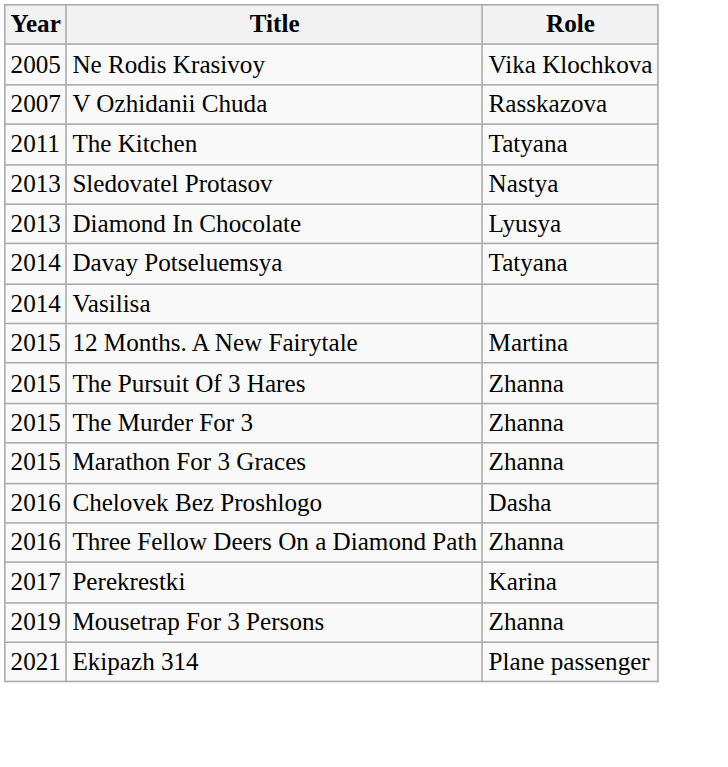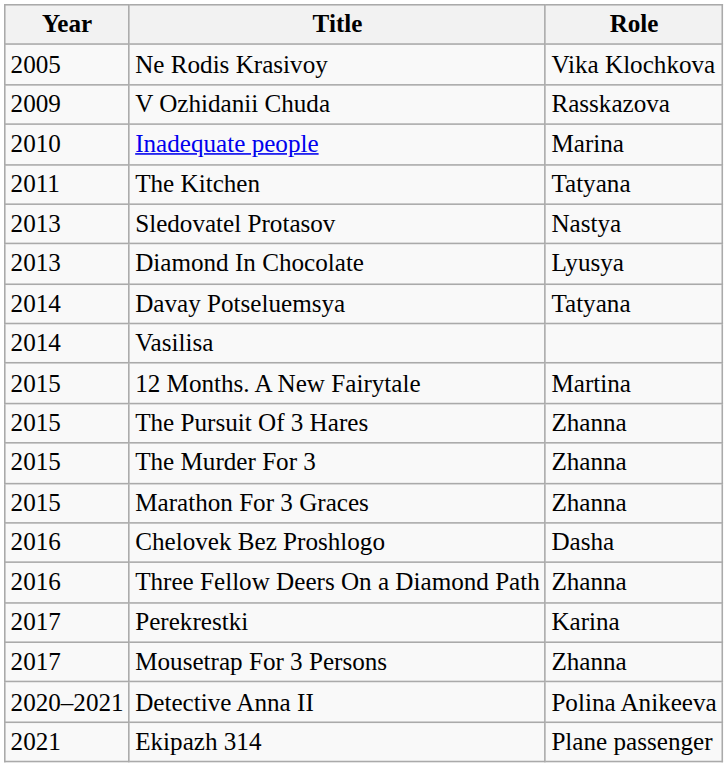 <table class="wikitable">
 <tr>
 <th>Year</th>
 <th>Title</th>
 <th>Role</th>
 </tr>
 <tr>
 <td>2005</td>
 <td>Ne Rodis Krasivoy</td>
 <td>Vika Klochkova</td>
 </tr>
 <tr>
-<td>2007</td>
+<td>2009</td>
 <td>V Ozhidanii Chuda</td>
 <td>Rasskazova</td>
+</tr>
+<tr>
+<td>2010</td>
+<td><a href='#'>Inadequate people</a></td>
+<td>Marina</td>
 </tr>
 <tr>
 <td>2011</td>
 <td>The Kitchen</td>
 <td>Tatyana</td>
 </tr>
 <tr>
 <td>2013</td>
 <td>Sledovatel Protasov</td>
 <td>Nastya</td>
 </tr>
 <tr>
 <td>2013</td>
 <td>Diamond In Chocolate</td>
 <td>Lyusya</td>
 </tr>
 <tr>
 <td>2014</td>
 <td>Davay Potseluemsya</td>
 <td>Tatyana</td>
 </tr>
 <tr>
 <td>2014</td>
 <td>Vasilisa</td>
 <td></td>
 </tr>
 <tr>
 <td>2015</td>
 <td>12 Months. A New Fairytale</td>
 <td>Martina</td>
 </tr>
 <tr>
 <td>2015</td>
 <td>The Pursuit Of 3 Hares</td>
 <td>Zhanna</td>
 </tr>
 <tr>
 <td>2015</td>
 <td>The Murder For 3</td>
 <td>Zhanna</td>
 </tr>
 <tr>
 <td>2015</td>
 <td>Marathon For 3 Graces</td>
 <td>Zhanna</td>
 </tr>
 <tr>
 <td>2016</td>
 <td>Chelovek Bez Proshlogo</td>
 <td>Dasha</td>
 </tr>
 <tr>
 <td>2016</td>
 <td>Three Fellow Deers On a Diamond Path</td>
 <td>Zhanna</td>
 </tr>
 <tr>
 <td>2017</td>
 <td>Perekrestki</td>
 <td>Karina</td>
 </tr>
 <tr>
-<td>2019</td>
+<td>2017</td>
 <td>Mousetrap For 3 Persons</td>
 <td>Zhanna</td>
+</tr>
+<tr>
+<td>2020–2021</td>
+<td>Detective Anna II</td>
+<td>Polina Anikeeva</td>
 </tr>
 <tr>
 <td>2021</td>
 <td>Ekipazh 314</td>
 <td>Plane passenger</td>
 </tr>
 </table>
